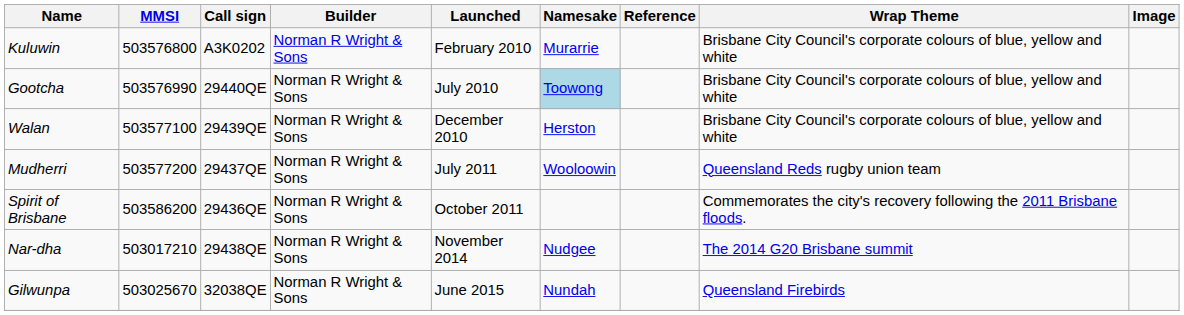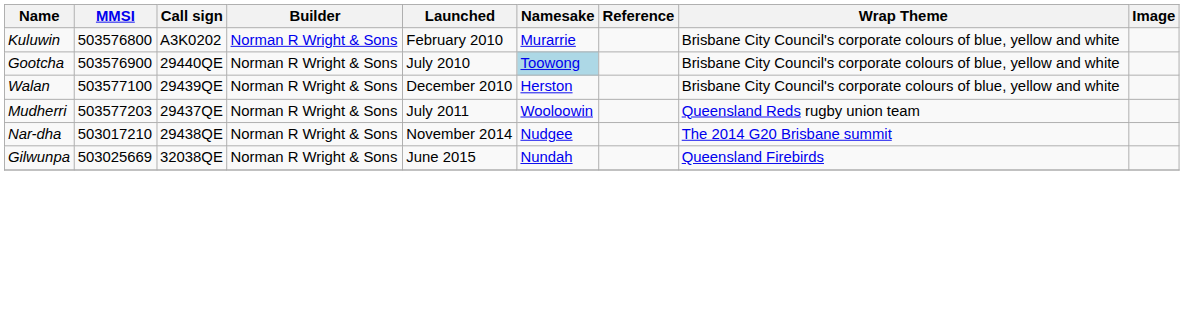 <table class="wikitable sortable" style="width: 100%">
 <tr>
 <th>Name</th>
 <th><a href='#'>MMSI</a></th>
 <th>Call sign</th>
 <th>Builder</th>
 <th>Launched</th>
 <th>Namesake</th>
 <th>Reference</th>
 <th>Wrap Theme</th>
 <th>Image</th>
 </tr>
 <tr>
 <td><em>Kuluwin</em></td>
 <td>503576800</td>
 <td>A3K0202</td>
 <td><a href='#'>Norman R Wright & Sons</a></td>
 <td>February 2010</td>
 <td><a href='#'>Murarrie</a></td>
 <td></td>
 <td>Brisbane City Council's corporate colours of blue, yellow and white</td>
 <td></td>
 </tr>
 <tr>
 <td><em>Gootcha</em></td>
-<td>503576990</td>
+<td>503576900</td>
 <td>29440QE</td>
 <td>Norman R Wright & Sons</td>
 <td>July 2010</td>
 <td style="background: lightblue;"><a href='#'>Toowong</a></td>
 <td></td>
 <td>Brisbane City Council's corporate colours of blue, yellow and white</td>
 <td></td>
 </tr>
 <tr>
 <td><em>Walan</em></td>
 <td>503577100</td>
 <td>29439QE</td>
 <td>Norman R Wright & Sons</td>
 <td>December 2010</td>
 <td><a href='#'>Herston</a></td>
 <td></td>
 <td>Brisbane City Council's corporate colours of blue, yellow and white</td>
 <td></td>
 </tr>
 <tr>
 <td><em>Mudherri</em></td>
-<td>503577200</td>
+<td>503577203</td>
 <td>29437QE</td>
 <td>Norman R Wright & Sons</td>
 <td>July 2011</td>
 <td><a href='#'>Wooloowin</a></td>
 <td></td>
 <td><a href='#'>Queensland Reds</a> rugby union team</td>
-<td></td>
-</tr>
-<tr>
-<td><em>Spirit of Brisbane</em></td>
-<td>503586200</td>
-<td>29436QE</td>
-<td>Norman R Wright & Sons</td>
-<td>October 2011</td>
-<td></td>
-<td></td>
-<td>Commemorates the city's recovery following the <a href='#'>2011 Brisbane floods</a>.</td>
 <td></td>
 </tr>
 <tr>
 <td><em>Nar-dha</em></td>
 <td>503017210</td>
 <td>29438QE</td>
 <td>Norman R Wright & Sons</td>
 <td>November 2014</td>
 <td><a href='#'>Nudgee</a></td>
 <td></td>
 <td><a href='#'>The 2014 G20 Brisbane summit</a></td>
 <td></td>
 </tr>
 <tr>
 <td><em>Gilwunpa</em></td>
-<td>503025670</td>
+<td>503025669</td>
 <td>32038QE</td>
 <td>Norman R Wright & Sons</td>
 <td>June 2015</td>
 <td><a href='#'>Nundah</a></td>
 <td></td>
 <td><a href='#'>Queensland Firebirds</a></td>
 <td></td>
 </tr>
 <tr>
 </tr>
 </table>
